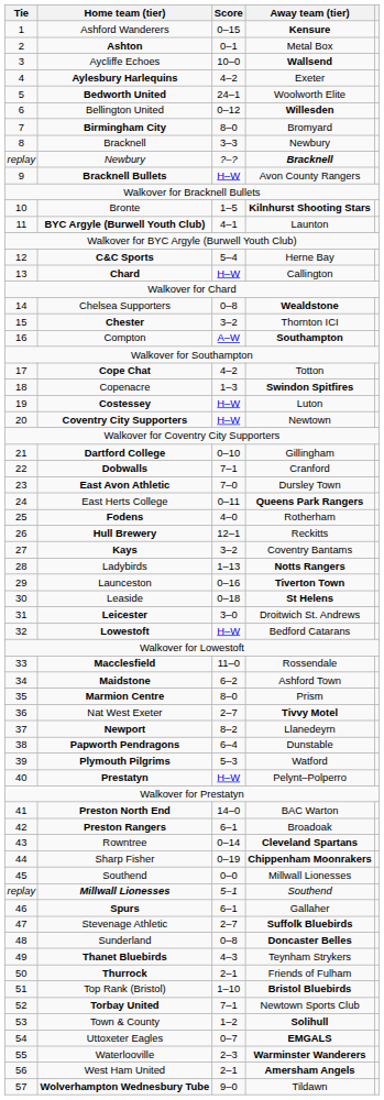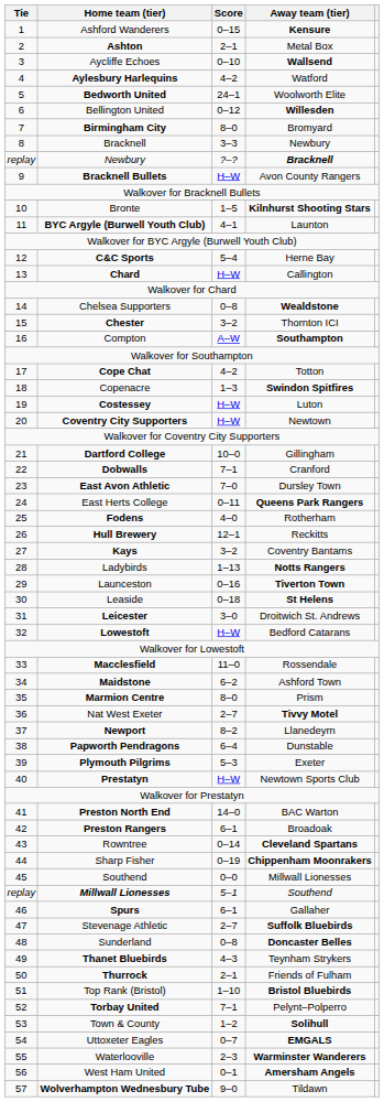 <table class="wikitable" style="text-align:center; font-size:85%">
 <tr>
 <th>Tie</th>
 <th>Home team (tier)</th>
 <th>Score</th>
 <th>Away team (tier)</th>
 <th></th>
 </tr>
 <tr>
 <td align="center">1</td>
 <td>Ashford Wanderers</td>
 <td align="center">0–15</td>
 <td><strong>Kensure</strong></td>
 <td></td>
 </tr>
 <tr>
 <td align="center">2</td>
 <td><strong>Ashton</strong></td>
-<td align="center">0–1</td>
+<td align="center">2–1</td>
 <td>Metal Box</td>
 <td></td>
 </tr>
 <tr>
 <td align="center">3</td>
 <td>Aycliffe Echoes</td>
-<td align="center">10–0</td>
+<td align="center">0–10</td>
 <td><strong>Wallsend</strong></td>
 <td></td>
 </tr>
 <tr>
 <td align="center">4</td>
 <td><strong>Aylesbury Harlequins</strong></td>
 <td align="center">4–2</td>
-<td>Exeter</td>
+<td>Watford</td>
 <td></td>
 </tr>
 <tr>
 <td align="center">5</td>
 <td><strong>Bedworth United</strong></td>
 <td align="center">24–1</td>
 <td>Woolworth Elite</td>
 <td></td>
 </tr>
 <tr>
 <td align="center">6</td>
 <td>Bellington United</td>
 <td align="center">0–12</td>
 <td><strong>Willesden</strong></td>
 <td></td>
 </tr>
 <tr>
 <td align="center">7</td>
 <td><strong>Birmingham City</strong></td>
 <td align="center">8–0</td>
 <td>Bromyard</td>
 <td></td>
 </tr>
 <tr>
 <td align="center">8</td>
 <td>Bracknell</td>
 <td align="center">3–3 </td>
 <td>Newbury</td>
 <td></td>
 </tr>
 <tr>
 <td align="center"><em>replay</em></td>
 <td><em>Newbury</em></td>
 <td align="center"><em>?–?</em></td>
 <td><strong><em>Bracknell</em></strong></td>
 <td></td>
 </tr>
 <tr>
 <td align="center">9</td>
 <td><strong>Bracknell Bullets</strong></td>
 <td align="center"><a href='#'>H–W</a></td>
 <td>Avon County Rangers</td>
 <td></td>
 </tr>
 <tr>
 <td colspan="5" align="center">Walkover for Bracknell Bullets</td>
 </tr>
 <tr>
 <td align="center">10</td>
 <td>Bronte</td>
 <td align="center">1–5</td>
 <td><strong>Kilnhurst Shooting Stars</strong></td>
 <td></td>
 </tr>
 <tr>
 <td align="center">11</td>
 <td><strong>BYC Argyle (Burwell Youth Club)</strong></td>
 <td align="center">4–1</td>
 <td>Launton</td>
 <td></td>
 </tr>
 <tr>
 <td colspan="5" align="center">Walkover for BYC Argyle (Burwell Youth Club)</td>
 </tr>
 <tr>
 <td align="center">12</td>
 <td><strong>C&C Sports</strong></td>
 <td align="center">5–4</td>
 <td>Herne Bay</td>
 <td></td>
 </tr>
 <tr>
 <td align="center">13</td>
 <td><strong>Chard</strong></td>
 <td align="center"><a href='#'>H–W</a></td>
 <td>Callington</td>
 <td></td>
 </tr>
 <tr>
 <td colspan="5" align="center">Walkover for Chard</td>
 </tr>
 <tr>
 <td align="center">14</td>
 <td>Chelsea Supporters</td>
 <td align="center">0–8</td>
 <td><strong>Wealdstone</strong></td>
 <td></td>
 </tr>
 <tr>
 <td align="center">15</td>
 <td><strong>Chester</strong></td>
 <td align="center">3–2</td>
 <td>Thornton ICI</td>
 <td></td>
 </tr>
 <tr>
 <td align="center">16</td>
 <td>Compton</td>
 <td align="center"><a href='#'>A–W</a></td>
 <td><strong>Southampton</strong></td>
 <td></td>
 </tr>
 <tr>
 <td colspan="5" align="center">Walkover for Southampton</td>
 </tr>
 <tr>
 <td align="center">17</td>
 <td><strong>Cope Chat</strong></td>
 <td align="center">4–2</td>
 <td>Totton</td>
 <td></td>
 </tr>
 <tr>
 <td align="center">18</td>
 <td>Copenacre</td>
 <td align="center">1–3</td>
 <td><strong>Swindon Spitfires</strong></td>
 <td></td>
 </tr>
 <tr>
 <td align="center">19</td>
 <td><strong>Costessey</strong></td>
 <td align="center"><a href='#'>H–W</a></td>
 <td>Luton</td>
 <td></td>
 </tr>
 <tr>
 <td align="center">20</td>
 <td><strong>Coventry City Supporters</strong></td>
 <td align="center"><a href='#'>H–W</a></td>
 <td>Newtown</td>
 <td></td>
 </tr>
 <tr>
 <td colspan="5" align="center">Walkover for Coventry City Supporters</td>
 </tr>
 <tr>
 <td align="center">21</td>
 <td><strong>Dartford College</strong></td>
-<td align="center">0–10</td>
+<td align="center">10–0</td>
 <td>Gillingham</td>
 <td></td>
 </tr>
 <tr>
 <td align="center">22</td>
 <td><strong>Dobwalls</strong></td>
 <td align="center">7–1</td>
 <td>Cranford</td>
 <td></td>
 </tr>
 <tr>
 <td align="center">23</td>
 <td><strong>East Avon Athletic</strong></td>
 <td align="center">7–0</td>
 <td>Dursley Town</td>
 <td></td>
 </tr>
 <tr>
 <td align="center">24</td>
 <td>East Herts College</td>
 <td align="center">0–11</td>
 <td><strong>Queens Park Rangers</strong></td>
 <td></td>
 </tr>
 <tr>
 <td align="center">25</td>
 <td><strong>Fodens</strong></td>
 <td align="center">4–0</td>
 <td>Rotherham</td>
 <td></td>
 </tr>
 <tr>
 <td align="center">26</td>
 <td><strong>Hull Brewery</strong></td>
 <td align="center">12–1</td>
 <td>Reckitts</td>
 <td></td>
 </tr>
 <tr>
 <td align="center">27</td>
 <td><strong>Kays</strong></td>
 <td align="center">3–2</td>
 <td>Coventry Bantams</td>
 <td></td>
 </tr>
 <tr>
 <td align="center">28</td>
 <td>Ladybirds</td>
 <td align="center">1–13</td>
 <td><strong>Notts Rangers</strong></td>
 <td></td>
 </tr>
 <tr>
 <td align="center">29</td>
 <td>Launceston</td>
 <td align="center">0–16</td>
 <td><strong>Tiverton Town</strong></td>
 <td></td>
 </tr>
 <tr>
 <td align="center">30</td>
 <td>Leaside</td>
 <td align="center">0–18</td>
 <td><strong>St Helens</strong></td>
 <td></td>
 </tr>
 <tr>
 <td align="center">31</td>
 <td><strong>Leicester</strong></td>
 <td align="center">3–0</td>
 <td>Droitwich St. Andrews</td>
 <td></td>
 </tr>
 <tr>
 <td align="center">32</td>
 <td><strong>Lowestoft</strong></td>
 <td align="center"><a href='#'>H–W</a></td>
 <td>Bedford Catarans</td>
 <td></td>
 </tr>
 <tr>
 <td colspan="5" align="center">Walkover for Lowestoft</td>
 </tr>
 <tr>
 <td align="center">33</td>
 <td><strong>Macclesfield</strong></td>
 <td align="center">11–0</td>
 <td>Rossendale</td>
 <td></td>
 </tr>
 <tr>
 <td align="center">34</td>
 <td><strong>Maidstone</strong></td>
 <td align="center">6–2</td>
 <td>Ashford Town</td>
 <td></td>
 </tr>
 <tr>
 <td align="center">35</td>
 <td><strong>Marmion Centre</strong></td>
 <td align="center">8–0</td>
 <td>Prism</td>
 <td></td>
 </tr>
 <tr>
 <td align="center">36</td>
 <td>Nat West Exeter</td>
 <td align="center">2–7</td>
 <td><strong>Tivvy Motel</strong></td>
 <td></td>
 </tr>
 <tr>
 <td align="center">37</td>
 <td><strong>Newport</strong></td>
 <td align="center">8–2</td>
 <td>Llanedeyrn</td>
 <td></td>
 </tr>
 <tr>
 <td align="center">38</td>
 <td><strong>Papworth Pendragons</strong></td>
 <td align="center">6–4</td>
 <td>Dunstable</td>
 <td></td>
 </tr>
 <tr>
 <td align="center">39</td>
 <td><strong>Plymouth Pilgrims</strong></td>
 <td align="center">5–3</td>
-<td>Watford</td>
+<td>Exeter</td>
 <td></td>
 </tr>
 <tr>
 <td align="center">40</td>
 <td><strong>Prestatyn</strong></td>
 <td align="center"><a href='#'>H–W</a></td>
-<td>Pelynt–Polperro</td>
+<td>Newtown Sports Club</td>
 <td></td>
 </tr>
 <tr>
 <td colspan="5" align="center">Walkover for Prestatyn</td>
 </tr>
 <tr>
 <td align="center">41</td>
 <td><strong>Preston North End</strong></td>
 <td align="center">14–0</td>
 <td>BAC Warton</td>
 <td></td>
 </tr>
 <tr>
 <td align="center">42</td>
 <td><strong>Preston Rangers</strong></td>
 <td align="center">6–1</td>
 <td>Broadoak</td>
 <td></td>
 </tr>
 <tr>
 <td align="center">43</td>
 <td>Rowntree</td>
 <td align="center">0–14</td>
 <td><strong>Cleveland Spartans</strong></td>
 <td></td>
 </tr>
 <tr>
 <td align="center">44</td>
 <td>Sharp Fisher</td>
 <td align="center">0–19</td>
 <td><strong>Chippenham Moonrakers</strong></td>
 <td></td>
 </tr>
 <tr>
 <td align="center">45</td>
 <td>Southend</td>
 <td align="center">0–0 </td>
 <td>Millwall Lionesses</td>
 <td></td>
 </tr>
 <tr>
 <td align="center"><em>replay</em></td>
 <td><strong><em>Millwall Lionesses</em></strong></td>
 <td align="center"><em>5–1</em></td>
 <td><em>Southend</em></td>
 <td></td>
 </tr>
 <tr>
 <td align="center">46</td>
 <td><strong>Spurs</strong></td>
 <td align="center">6–1</td>
 <td>Gallaher</td>
 <td></td>
 </tr>
 <tr>
 <td align="center">47</td>
 <td>Stevenage Athletic</td>
 <td align="center">2–7</td>
 <td><strong>Suffolk Bluebirds</strong></td>
 <td></td>
 </tr>
 <tr>
 <td align="center">48</td>
 <td>Sunderland</td>
 <td align="center">0–8</td>
 <td><strong>Doncaster Belles</strong></td>
 <td></td>
 </tr>
 <tr>
 <td align="center">49</td>
 <td><strong>Thanet Bluebirds</strong></td>
 <td align="center">4–3</td>
 <td>Teynham Strykers</td>
 <td></td>
 </tr>
 <tr>
 <td align="center">50</td>
 <td><strong>Thurrock</strong></td>
 <td align="center">2–1</td>
 <td>Friends of Fulham</td>
 <td></td>
 </tr>
 <tr>
 <td align="center">51</td>
 <td>Top Rank (Bristol)</td>
 <td align="center">1–10</td>
 <td><strong>Bristol Bluebirds</strong></td>
 <td></td>
 </tr>
 <tr>
 <td align="center">52</td>
 <td><strong>Torbay United</strong></td>
 <td align="center">7–1</td>
-<td>Newtown Sports Club</td>
+<td>Pelynt–Polperro</td>
 <td></td>
 </tr>
 <tr>
 <td align="center">53</td>
 <td>Town & County</td>
 <td align="center">1–2</td>
 <td><strong>Solihull</strong></td>
 <td></td>
 </tr>
 <tr>
 <td align="center">54</td>
 <td>Uttoxeter Eagles</td>
 <td align="center">0–7</td>
 <td><strong>EMGALS</strong></td>
 <td></td>
 </tr>
 <tr>
 <td align="center">55</td>
 <td>Waterlooville</td>
 <td align="center">2–3</td>
 <td><strong>Warminster Wanderers</strong></td>
 <td></td>
 </tr>
 <tr>
 <td align="center">56</td>
 <td>West Ham United</td>
-<td align="center">2–1</td>
+<td align="center">0–1</td>
 <td><strong>Amersham Angels</strong></td>
 <td></td>
 </tr>
 <tr>
 <td align="center">57</td>
 <td><strong>Wolverhampton Wednesbury Tube</strong></td>
 <td align="center">9–0</td>
 <td>Tildawn</td>
 <td></td>
 </tr>
 </table>
